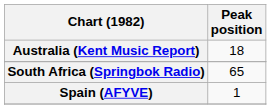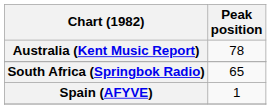 <table class="wikitable sortable plainrowheaders" style="text-align:center">
 <tr>
 <th scope="col">Chart (1982)</th>
 <th scope="col">Peak<br>position</th>
 </tr>
 <tr>
 <th scope="row">Australia (<a href='#'>Kent Music Report</a>)</th>
-<td>18</td>
+<td>78</td>
 </tr>
 <tr>
 </tr>
 <tr>
 </tr>
 <tr>
 </tr>
 <tr>
 </tr>
 <tr>
 </tr>
 <tr>
 </tr>
 <tr>
 <th scope="row">South Africa (<a href='#'>Springbok Radio</a>)</th>
 <td>65</td>
 </tr>
 <tr>
 <th scope="row">Spain (<a href='#'>AFYVE</a>)</th>
 <td>1</td>
 </tr>
 <tr>
 </tr>
 <tr>
 </tr>
 <tr>
 </tr>
 </table>
